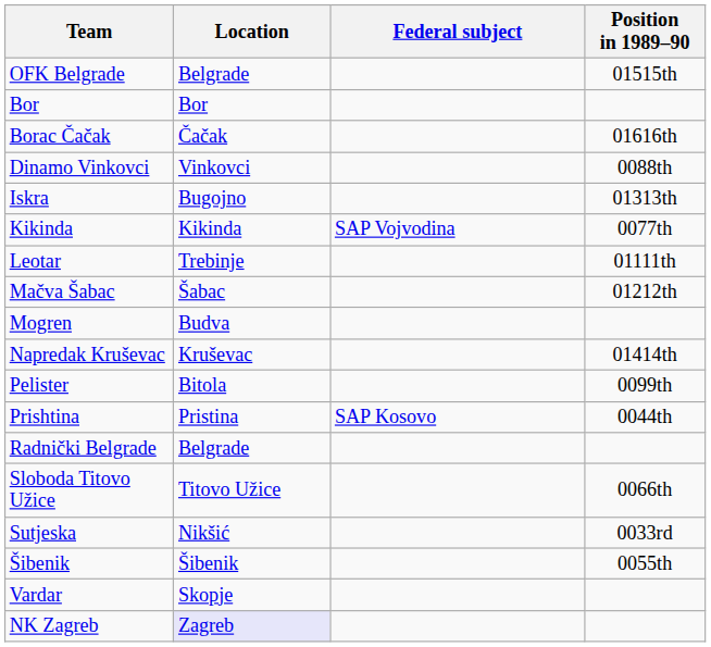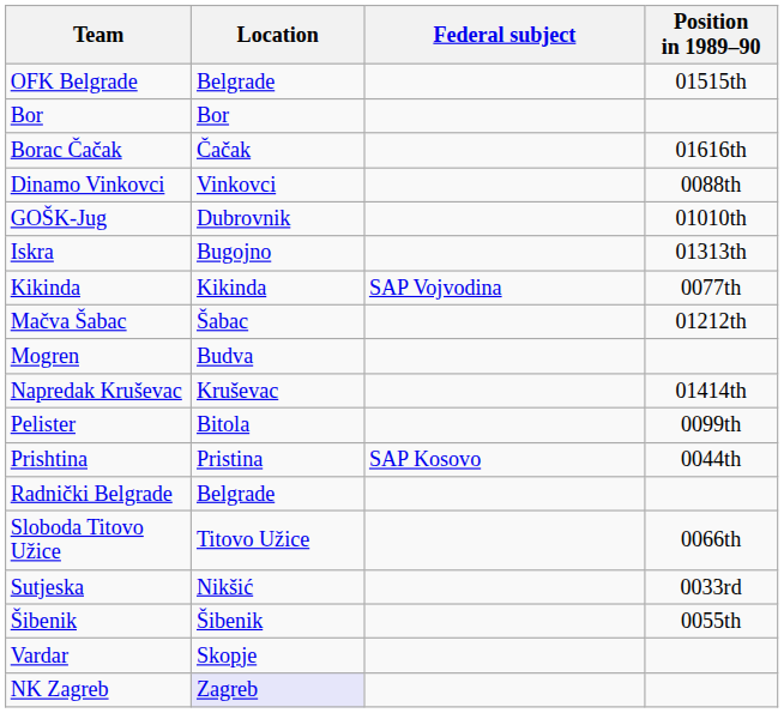 <table class="wikitable sortable" style="text-align:left">
 <tr>
 <th width="130">Team</th>
 <th width="120">Location</th>
 <th width="200"><a href='#'>Federal subject</a></th>
 <th width="90">Position<br>in 1989–90</th>
 </tr>
 <tr>
 <td><a href='#'>OFK Belgrade</a></td>
 <td><a href='#'>Belgrade</a></td>
 <td></td>
 <td style="text-align:center"><span>015</span>15th</td>
 </tr>
 <tr>
 <td><a href='#'>Bor</a></td>
 <td><a href='#'>Bor</a></td>
 <td></td>
 <td></td>
 </tr>
 <tr>
 <td><a href='#'>Borac Čačak</a></td>
 <td><a href='#'>Čačak</a></td>
 <td></td>
 <td style="text-align:center"><span>016</span>16th</td>
 </tr>
 <tr>
 <td><a href='#'>Dinamo Vinkovci</a></td>
 <td><a href='#'>Vinkovci</a></td>
 <td></td>
 <td style="text-align:center"><span>008</span>8th</td>
 </tr>
 <tr>
+<td><a href='#'>GOŠK-Jug</a></td>
+<td><a href='#'>Dubrovnik</a></td>
+<td></td>
+<td style="text-align:center"><span>010</span>10th</td>
+</tr>
+<tr>
 <td><a href='#'>Iskra</a></td>
 <td><a href='#'>Bugojno</a></td>
 <td></td>
 <td style="text-align:center"><span>013</span>13th</td>
 </tr>
 <tr>
 <td><a href='#'>Kikinda</a></td>
 <td><a href='#'>Kikinda</a></td>
 <td> <a href='#'>SAP Vojvodina</a></td>
 <td style="text-align:center"><span>007</span>7th</td>
-</tr>
-<tr>
-<td><a href='#'>Leotar</a></td>
-<td><a href='#'>Trebinje</a></td>
-<td></td>
-<td style="text-align:center"><span>011</span>11th</td>
 </tr>
 <tr>
 <td><a href='#'>Mačva Šabac</a></td>
 <td><a href='#'>Šabac</a></td>
 <td></td>
 <td style="text-align:center"><span>012</span>12th</td>
 </tr>
 <tr>
 <td><a href='#'>Mogren</a></td>
 <td><a href='#'>Budva</a></td>
 <td></td>
 <td></td>
 </tr>
 <tr>
 <td><a href='#'>Napredak Kruševac</a></td>
 <td><a href='#'>Kruševac</a></td>
 <td></td>
 <td style="text-align:center"><span>014</span>14th</td>
 </tr>
 <tr>
 <td><a href='#'>Pelister</a></td>
 <td><a href='#'>Bitola</a></td>
 <td></td>
 <td style="text-align:center"><span>009</span>9th</td>
 </tr>
 <tr>
 <td><a href='#'>Prishtina</a></td>
 <td><a href='#'>Pristina</a></td>
 <td> <a href='#'>SAP Kosovo</a></td>
 <td style="text-align:center"><span>004</span>4th</td>
 </tr>
 <tr>
 <td><a href='#'>Radnički Belgrade</a></td>
 <td><a href='#'>Belgrade</a></td>
 <td></td>
 <td></td>
 </tr>
 <tr>
 <td><a href='#'>Sloboda Titovo Užice</a></td>
 <td><a href='#'>Titovo Užice</a></td>
 <td></td>
 <td style="text-align:center"><span>006</span>6th</td>
 </tr>
 <tr>
 <td><a href='#'>Sutjeska</a></td>
 <td><a href='#'>Nikšić</a></td>
 <td></td>
 <td style="text-align:center"><span>003</span>3rd</td>
 </tr>
 <tr>
 <td><a href='#'>Šibenik</a></td>
 <td><a href='#'>Šibenik</a></td>
 <td></td>
 <td style="text-align:center"><span>005</span>5th</td>
 </tr>
 <tr>
 <td><a href='#'>Vardar</a></td>
 <td><a href='#'>Skopje</a></td>
 <td></td>
 <td></td>
 </tr>
 <tr>
 <td><a href='#'>NK Zagreb</a></td>
 <td style="background: lavender;"><a href='#'>Zagreb</a></td>
 <td></td>
 <td></td>
 </tr>
 </table>
